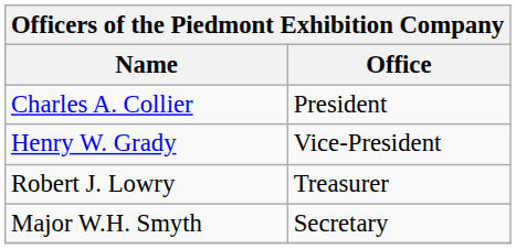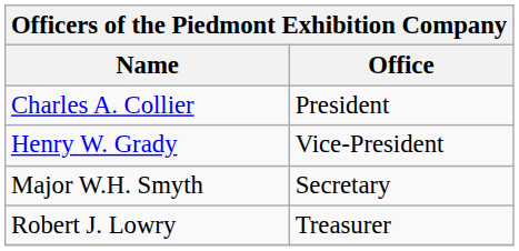 <table class="wikitable" border=1>
 <tr>
 <th colspan=2>Officers of the Piedmont Exhibition Company</th>
 </tr>
 <tr>
 <th>Name</th>
 <th>Office</th>
 </tr>
 <tr>
 <td><a href='#'>Charles A. Collier</a></td>
 <td>President</td>
 </tr>
 <tr>
 <td><a href='#'>Henry W. Grady</a></td>
 <td>Vice-President</td>
 </tr>
 <tr>
+<td>Major W.H. Smyth</td>
+<td>Secretary</td>
+</tr>
+<tr>
 <td>Robert J. Lowry</td>
 <td>Treasurer</td>
 </tr>
 <tr>
-<td>Major W.H. Smyth</td>
-<td>Secretary</td>
-</tr>
-<tr>
 </tr>
 </table>
